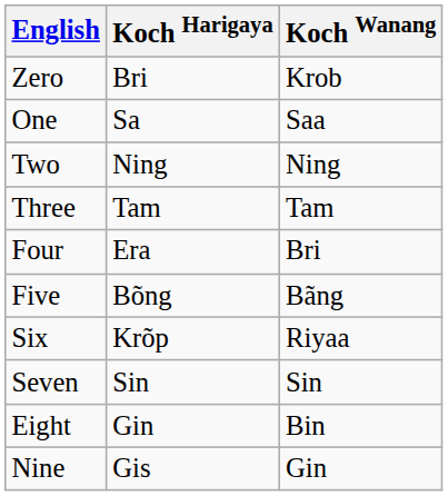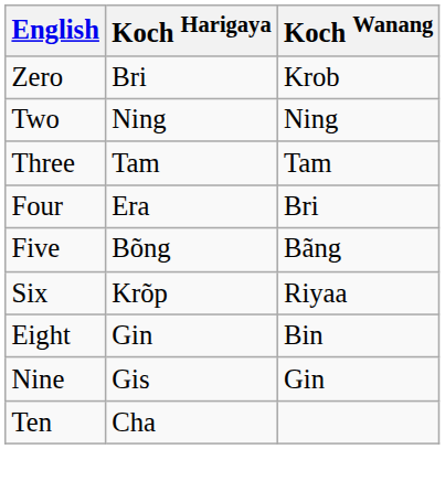 <table class="wikitable">
 <tr>
 <th><a href='#'>English</a></th>
 <th>Koch <sup>Harigaya</sup></th>
 <th>Koch <sup>Wanang</sup></th>
 </tr>
 <tr>
 <td>Zero</td>
 <td>Bri</td>
 <td>Krob</td>
-</tr>
-<tr>
-<td>One</td>
-<td>Sa</td>
-<td>Saa</td>
 </tr>
 <tr>
 <td>Two</td>
 <td>Ning</td>
 <td>Ning</td>
 </tr>
 <tr>
 <td>Three</td>
 <td>Tam</td>
 <td>Tam</td>
 </tr>
 <tr>
 <td>Four</td>
 <td>Era</td>
 <td>Bri</td>
 </tr>
 <tr>
 <td>Five</td>
 <td>Bõng</td>
 <td>Bãng</td>
 </tr>
 <tr>
 <td>Six</td>
 <td>Krõp</td>
 <td>Riyaa</td>
 </tr>
 <tr>
-<td>Seven</td>
-<td>Sin</td>
-<td>Sin</td>
-</tr>
-<tr>
 <td>Eight</td>
 <td>Gin</td>
 <td>Bin</td>
 </tr>
 <tr>
 <td>Nine</td>
 <td>Gis</td>
 <td>Gin</td>
 </tr>
+<tr>
+<td>Ten</td>
+<td>Cha</td>
+<td></td>
+</tr>
 </table>
